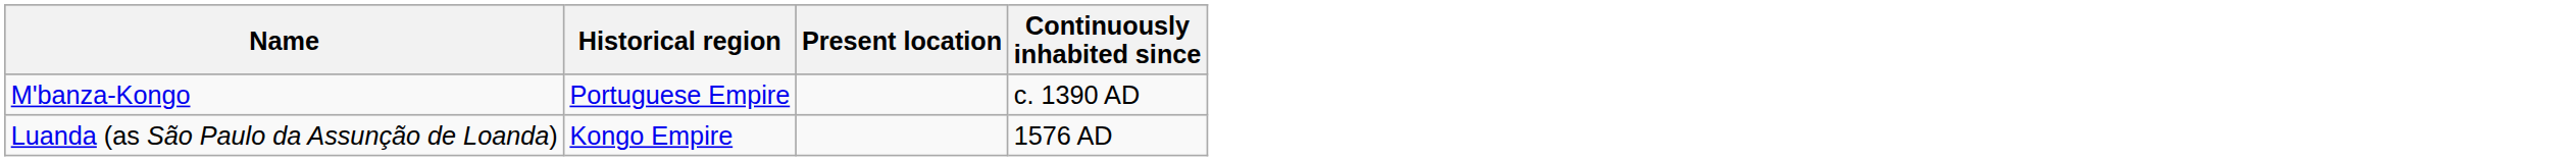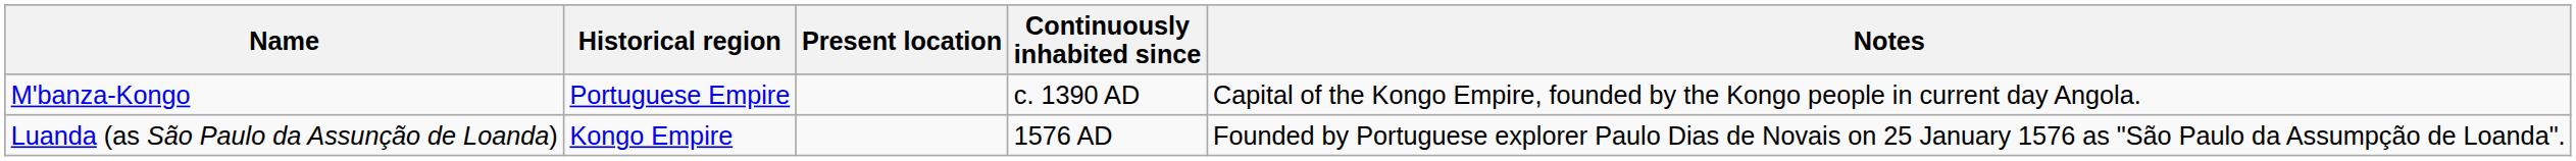 <table class="wikitable sortable" style="font-size:95%">
 <tr>
 <th>Name</th>
 <th>Historical region</th>
 <th>Present location</th>
 <th data-sort-type="number">Continuously<br>inhabited since</th>
+<th class="unsortable">Notes</th>
 </tr>
 <tr>
 <td><a href='#'>M'banza-Kongo</a></td>
 <td><a href='#'>Portuguese Empire</a></td>
 <td></td>
 <td data-sort-value="1099.9">c. 1390 AD</td>
+<td>Capital of the Kongo Empire, founded by the Kongo people in current day Angola.</td>
 </tr>
 <tr>
 <td><a href='#'>Luanda</a> (as <em>São Paulo da Assunção de Loanda</em>)</td>
 <td><a href='#'>Kongo Empire</a></td>
 <td></td>
 <td>1576 AD</td>
+<td>Founded by Portuguese explorer Paulo Dias de Novais on 25 January 1576 as "São Paulo da Assumpção de Loanda".</td>
 </tr>
 </table>
